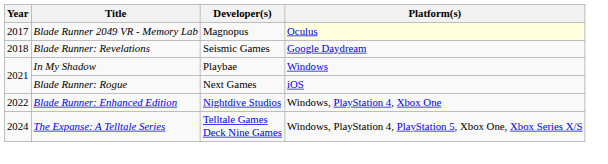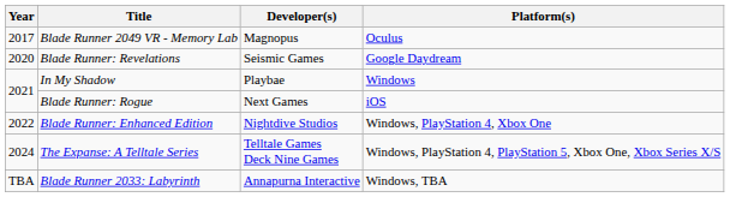 <table class="wikitable" style="font-size:90%;">
 <tr>
 <th>Year</th>
 <th>Title</th>
 <th>Developer(s)</th>
 <th>Platform(s)</th>
 </tr>
 <tr>
 <td>2017</td>
 <td><em>Blade Runner 2049 VR - Memory Lab</em></td>
 <td>Magnopus</td>
-<td style="background: lightyellow;"><a href='#'>Oculus</a></td>
+<td><a href='#'>Oculus</a></td>
 </tr>
 <tr>
-<td>2018</td>
+<td>2020</td>
 <td><em>Blade Runner: Revelations</em></td>
 <td>Seismic Games</td>
 <td><a href='#'>Google Daydream</a></td>
 </tr>
 <tr>
 <td rowspan="2">2021</td>
 <td><em>In My Shadow</em></td>
 <td>Playbae</td>
 <td><a href='#'>Windows</a></td>
 </tr>
 <tr>
 <td><em>Blade Runner: Rogue</em></td>
 <td>Next Games</td>
 <td><a href='#'>iOS</a></td>
 </tr>
 <tr>
 <td>2022</td>
 <td><em><a href='#'>Blade Runner: Enhanced Edition</a></em></td>
 <td><a href='#'>Nightdive Studios</a></td>
 <td>Windows, <a href='#'>PlayStation 4</a>, <a href='#'>Xbox One</a></td>
 </tr>
 <tr>
 <td>2024</td>
 <td><em><a href='#'>The Expanse: A Telltale Series</a></em></td>
 <td><a href='#'>Telltale Games</a><br><a href='#'>Deck Nine Games</a></td>
 <td>Windows, PlayStation 4, <a href='#'>PlayStation 5</a>, Xbox One, <a href='#'>Xbox Series X/S</a></td>
 </tr>
+<tr>
+<td>TBA</td>
+<td><em><a href='#'>Blade Runner 2033: Labyrinth</a></em></td>
+<td><a href='#'>Annapurna Interactive</a></td>
+<td>Windows, TBA</td>
+</tr>
 </table>
